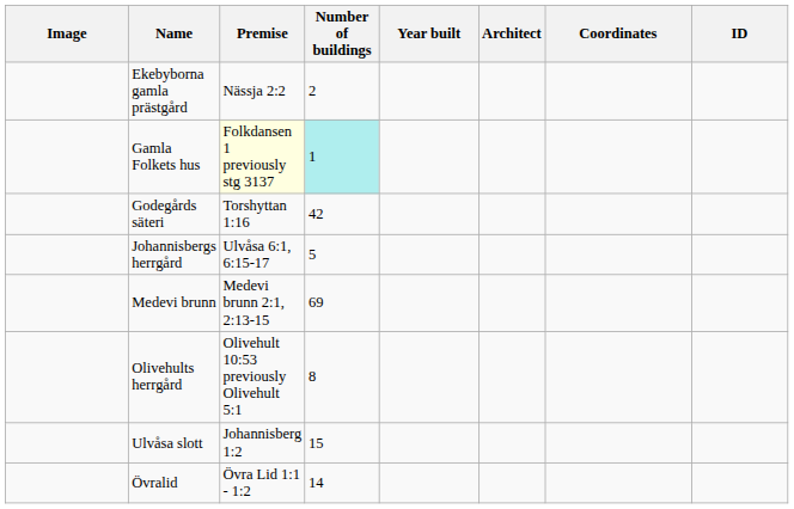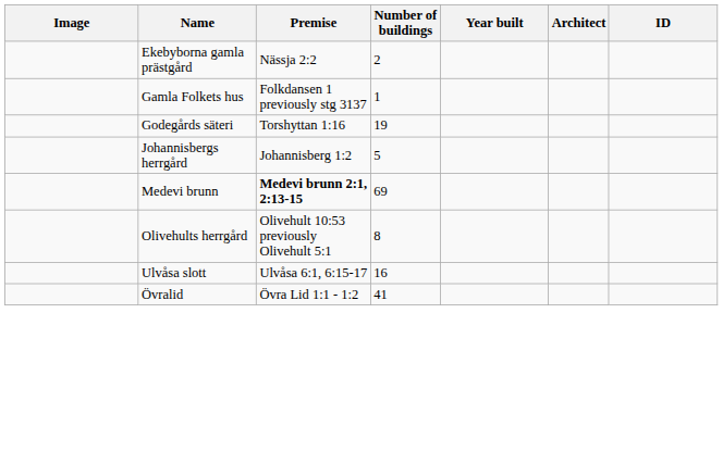 <table class="wikitable" width="95%">
 <tr>
 <th width="150">Image</th>
 <th>Name</th>
 <th>Premise</th>
 <th width="75">Number of<br>buildings</th>
 <th width="120">Year built</th>
 <th>Architect</th>
-<th width="170">Coordinates</th>
 <th width="120">ID</th>
 </tr>
 <tr>
 <td></td>
 <td>Ekebyborna gamla prästgård</td>
 <td>Nässja 2:2</td>
 <td>2</td>
 <td></td>
 <td></td>
 <td></td>
-<td></td>
 </tr>
 <tr>
 <td></td>
 <td Gamla Folkets hus, Motala>Gamla Folkets hus</td>
-<td style="background: lightyellow;">Folkdansen 1<br>previously stg 3137</td>
-<td style="background: paleturquoise;">1</td>
-<td></td>
+<td>Folkdansen 1<br>previously stg 3137</td>
+<td>1</td>
 <td></td>
 <td></td>
 <td></td>
 </tr>
 <tr>
 <td></td>
 <td Godegårds bruk>Godegårds säteri</td>
 <td>Torshyttan 1:16</td>
-<td>42</td>
-<td></td>
+<td>19</td>
 <td></td>
 <td></td>
 <td></td>
 </tr>
 <tr>
 <td></td>
 <td Johannisbergs säteri>Johannisbergs herrgård</td>
-<td>Ulvåsa 6:1, 6:15-17</td>
+<td>Johannisberg 1:2</td>
 <td>5</td>
-<td></td>
 <td></td>
 <td></td>
 <td></td>
 </tr>
 <tr>
 <td></td>
 <td>Medevi brunn</td>
-<td>Medevi brunn 2:1, 2:13-15</td>
+<td><strong>Medevi brunn 2:1, 2:13-15</strong></td>
 <td>69</td>
-<td></td>
 <td></td>
 <td></td>
 <td></td>
 </tr>
 <tr>
 <td></td>
 <td>Olivehults herrgård</td>
 <td>Olivehult 10:53<br>previously Olivehult 5:1</td>
 <td>8</td>
 <td></td>
 <td></td>
 <td></td>
-<td></td>
 </tr>
 <tr>
 <td></td>
 <td>Ulvåsa slott</td>
-<td>Johannisberg 1:2</td>
-<td>15</td>
-<td></td>
+<td>Ulvåsa 6:1, 6:15-17</td>
+<td>16</td>
 <td></td>
 <td></td>
 <td></td>
 </tr>
 <tr>
 <td></td>
 <td>Övralid</td>
 <td>Övra Lid 1:1 - 1:2</td>
-<td>14</td>
-<td></td>
+<td>41</td>
 <td></td>
 <td></td>
 <td></td>
 </tr>
 </table>
